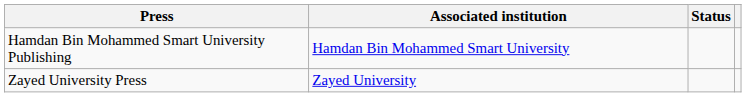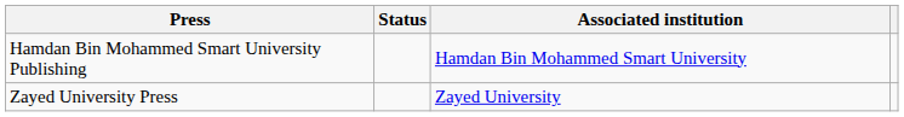 <table class="wikitable sortable">
 <tr>
 <th style="width:20em">Press</th>
+<th>Status</th>
 <th style="width:25em">Associated institution</th>
-<th>Status</th>
 <th></th>
 </tr>
 <tr>
 <td>Hamdan Bin Mohammed Smart University Publishing</td>
+<td></td>
 <td><a href='#'>Hamdan Bin Mohammed Smart University</a></td>
-<td></td>
 <td></td>
 </tr>
 <tr>
 <td>Zayed University Press</td>
+<td></td>
 <td><a href='#'>Zayed University</a></td>
-<td></td>
 <td></td>
 </tr>
 </table>
